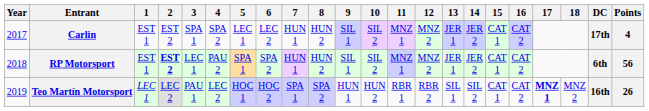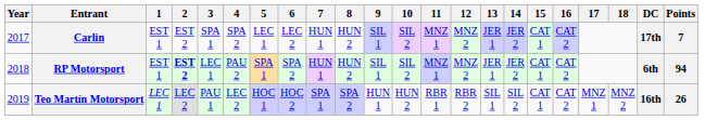 <table class="wikitable" style="text-align:center; font-size:85%">
 <tr>
 <th>Year</th>
 <th>Entrant</th>
 <th>1</th>
 <th>2</th>
 <th>3</th>
 <th>4</th>
 <th>5</th>
 <th>6</th>
 <th>7</th>
 <th>8</th>
 <th>9</th>
 <th>10</th>
 <th>11</th>
 <th>12</th>
 <th>13</th>
 <th>14</th>
 <th>15</th>
 <th>16</th>
 <th>17</th>
 <th>18</th>
 <th>DC</th>
 <th>Points</th>
 </tr>
 <tr>
 <td><a href='#'>2017</a></td>
 <th nowrap><a href='#'>Carlin</a></th>
 <td><a href='#'>EST<br>1</a></td>
 <td><a href='#'>EST<br>2</a></td>
 <td><a href='#'>SPA<br>1</a></td>
 <td><a href='#'>SPA<br>2</a></td>
 <td><a href='#'>LEC<br>1</a></td>
 <td><a href='#'>LEC<br>2</a></td>
 <td><a href='#'>HUN<br>1</a></td>
 <td><a href='#'>HUN<br>2</a></td>
 <td style="background:#CFCFFF;"><a href='#'>SIL<br>1</a><br></td>
 <td style="background:#EFCFFF;"><a href='#'>SIL<br>2</a><br></td>
 <td style="background:#EFCFFF;"><a href='#'>MNZ<br>1</a><br></td>
 <td style="background:#DFFFDF;"><a href='#'>MNZ<br>2</a><br></td>
 <td style="background:#CFCFFF;"><a href='#'>JER<br>1</a><br></td>
 <td style="background:#CFCFFF;"><a href='#'>JER<br>2</a><br></td>
 <td style="background:#DFFFDF;"><a href='#'>CAT<br>1</a><br></td>
 <td style="background:#CFCFFF;"><a href='#'>CAT<br>2</a><br></td>
 <td colspan=2></td>
 <th>17th</th>
-<th>4</th>
+<th>7</th>
 </tr>
 <tr>
 <td><a href='#'>2018</a></td>
 <th nowrap><a href='#'>RP Motorsport</a></th>
 <td style="background:#DFFFDF;"><a href='#'>EST<br>1</a><br></td>
 <td style="background:#DFFFDF;"><strong><a href='#'>EST<br>2</a><br></strong></td>
 <td style="background:#DFFFDF;"><a href='#'>LEC<br>1</a><br></td>
 <td style="background:#DFFFDF;"><a href='#'>PAU<br>2</a><br></td>
 <td style="background:#FFDF9F;"><a href='#'>SPA<br>1</a><br></td>
 <td style="background:#DFFFDF;"><a href='#'>SPA<br>2</a><br></td>
 <td style="background:#EFCFFF;"><a href='#'>HUN<br>1</a><br></td>
 <td style="background:#DFFFDF;"><a href='#'>HUN<br>2</a><br></td>
 <td style="background:#DFFFDF;"><a href='#'>SIL<br>1</a><br></td>
 <td style="background:#DFFFDF;"><a href='#'>SIL<br>2</a><br></td>
 <td style="background:#CFCFFF;"><a href='#'>MNZ<br>1</a><br></td>
 <td style="background:#DFFFDF;"><a href='#'>MNZ<br>2</a><br></td>
 <td style="background:#DFFFDF;"><a href='#'>JER<br>1</a><br></td>
 <td style="background:#DFFFDF;"><a href='#'>JER<br>2</a><br></td>
 <td style="background:#DFFFDF;"><a href='#'>CAT<br>1</a><br></td>
 <td style="background:#DFFFDF;"><a href='#'>CAT<br>2</a><br></td>
 <td colspan=2></td>
 <th>6th</th>
-<th>56</th>
+<th>94</th>
 </tr>
 <tr>
 <td><a href='#'>2019</a></td>
 <th nowrap><a href='#'>Teo Martín Motorsport</a></th>
 <td style="background:#DFFFDF;"><em><a href='#'>LEC<br>1</a></em><br></td>
 <td style="background:#DFDFDF;"><a href='#'>LEC<br>2</a><br></td>
 <td style="background:#DFFFDF;"><a href='#'>PAU<br>1</a><br></td>
 <td style="background:#DFFFDF;"><a href='#'>LEC<br>2</a><br></td>
 <td style="background:#CFCFFF;"><a href='#'>HOC<br>1</a><br></td>
 <td style="background:#CFCFFF;"><a href='#'>HOC<br>2</a><br></td>
 <td style="background:#CFCFFF;"><a href='#'>SPA<br>1</a><br></td>
 <td style="background:#CFCFFF;"><a href='#'>SPA<br>2</a><br></td>
 <td style="background:#;"><a href='#'>HUN<br>1</a></td>
 <td style="background:#;"><a href='#'>HUN<br>2</a></td>
 <td style="background:#;"><a href='#'>RBR<br>1</a></td>
 <td style="background:#;"><a href='#'>RBR<br>2</a></td>
 <td style="background:#;"><a href='#'>SIL<br>1</a></td>
 <td style="background:#;"><a href='#'>SIL<br>2</a></td>
 <td style="background:#;"><a href='#'>CAT<br>1</a></td>
 <td style="background:#;"><a href='#'>CAT<br>2</a></td>
-<td style="background:#;"><strong><a href='#'>MNZ<br>1</a></strong></td>
+<td style="background:#;"><a href='#'>MNZ<br>1</a></td>
 <td style="background:#;"><a href='#'>MNZ<br>2</a></td>
 <th>16th</th>
 <th>26</th>
 </tr>
 </table>
